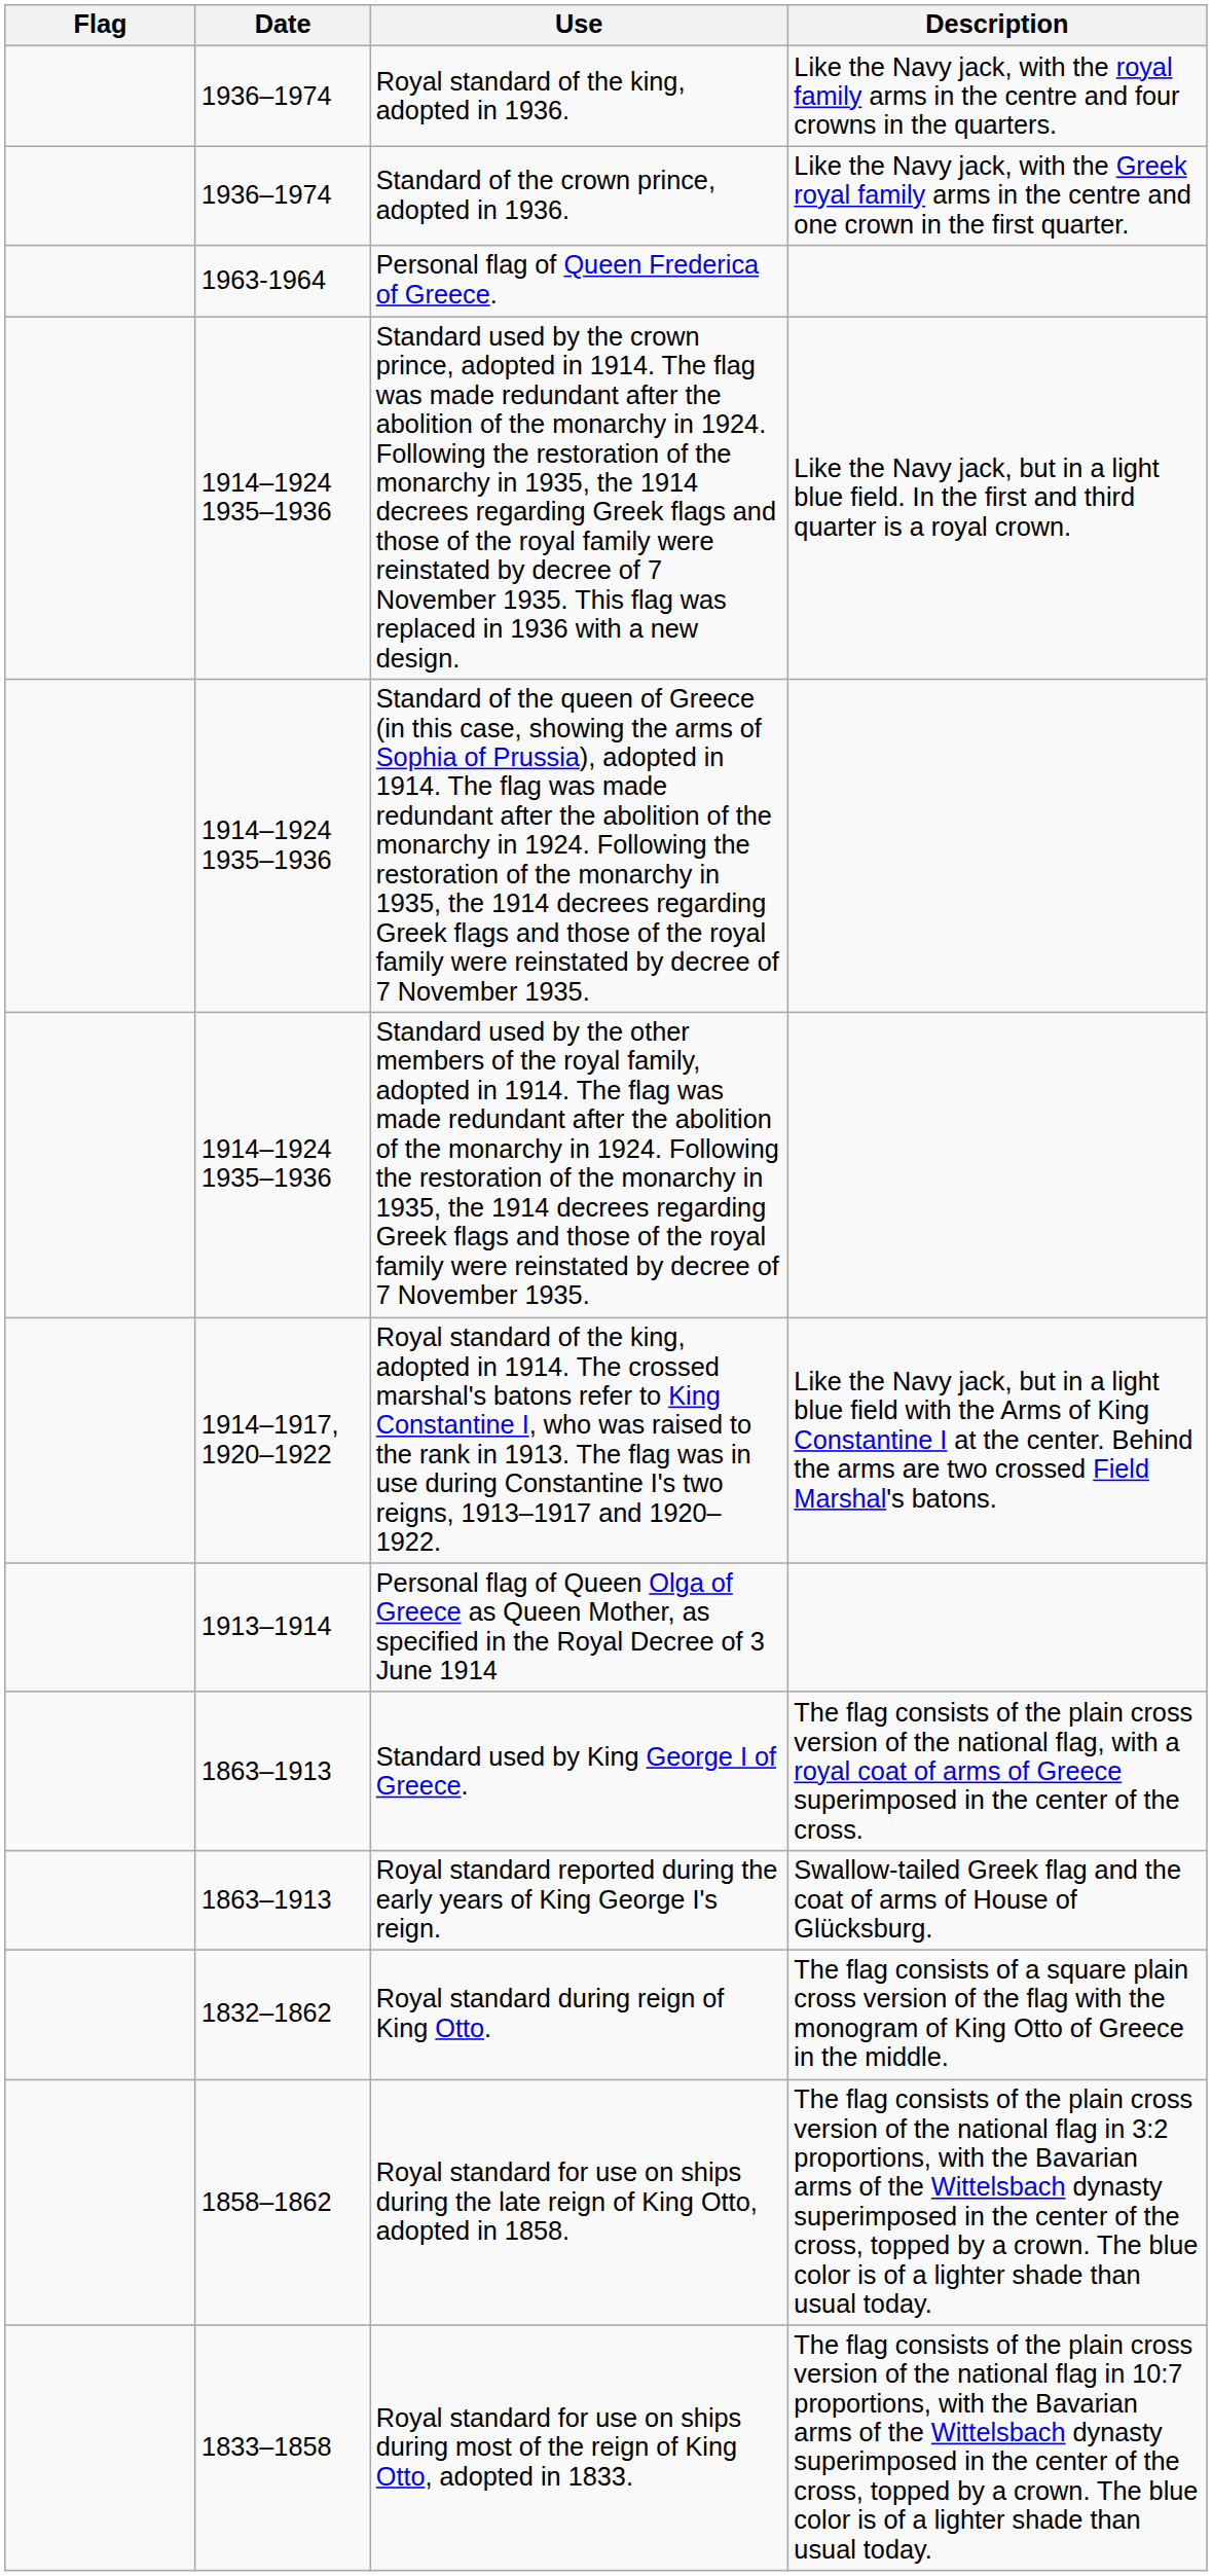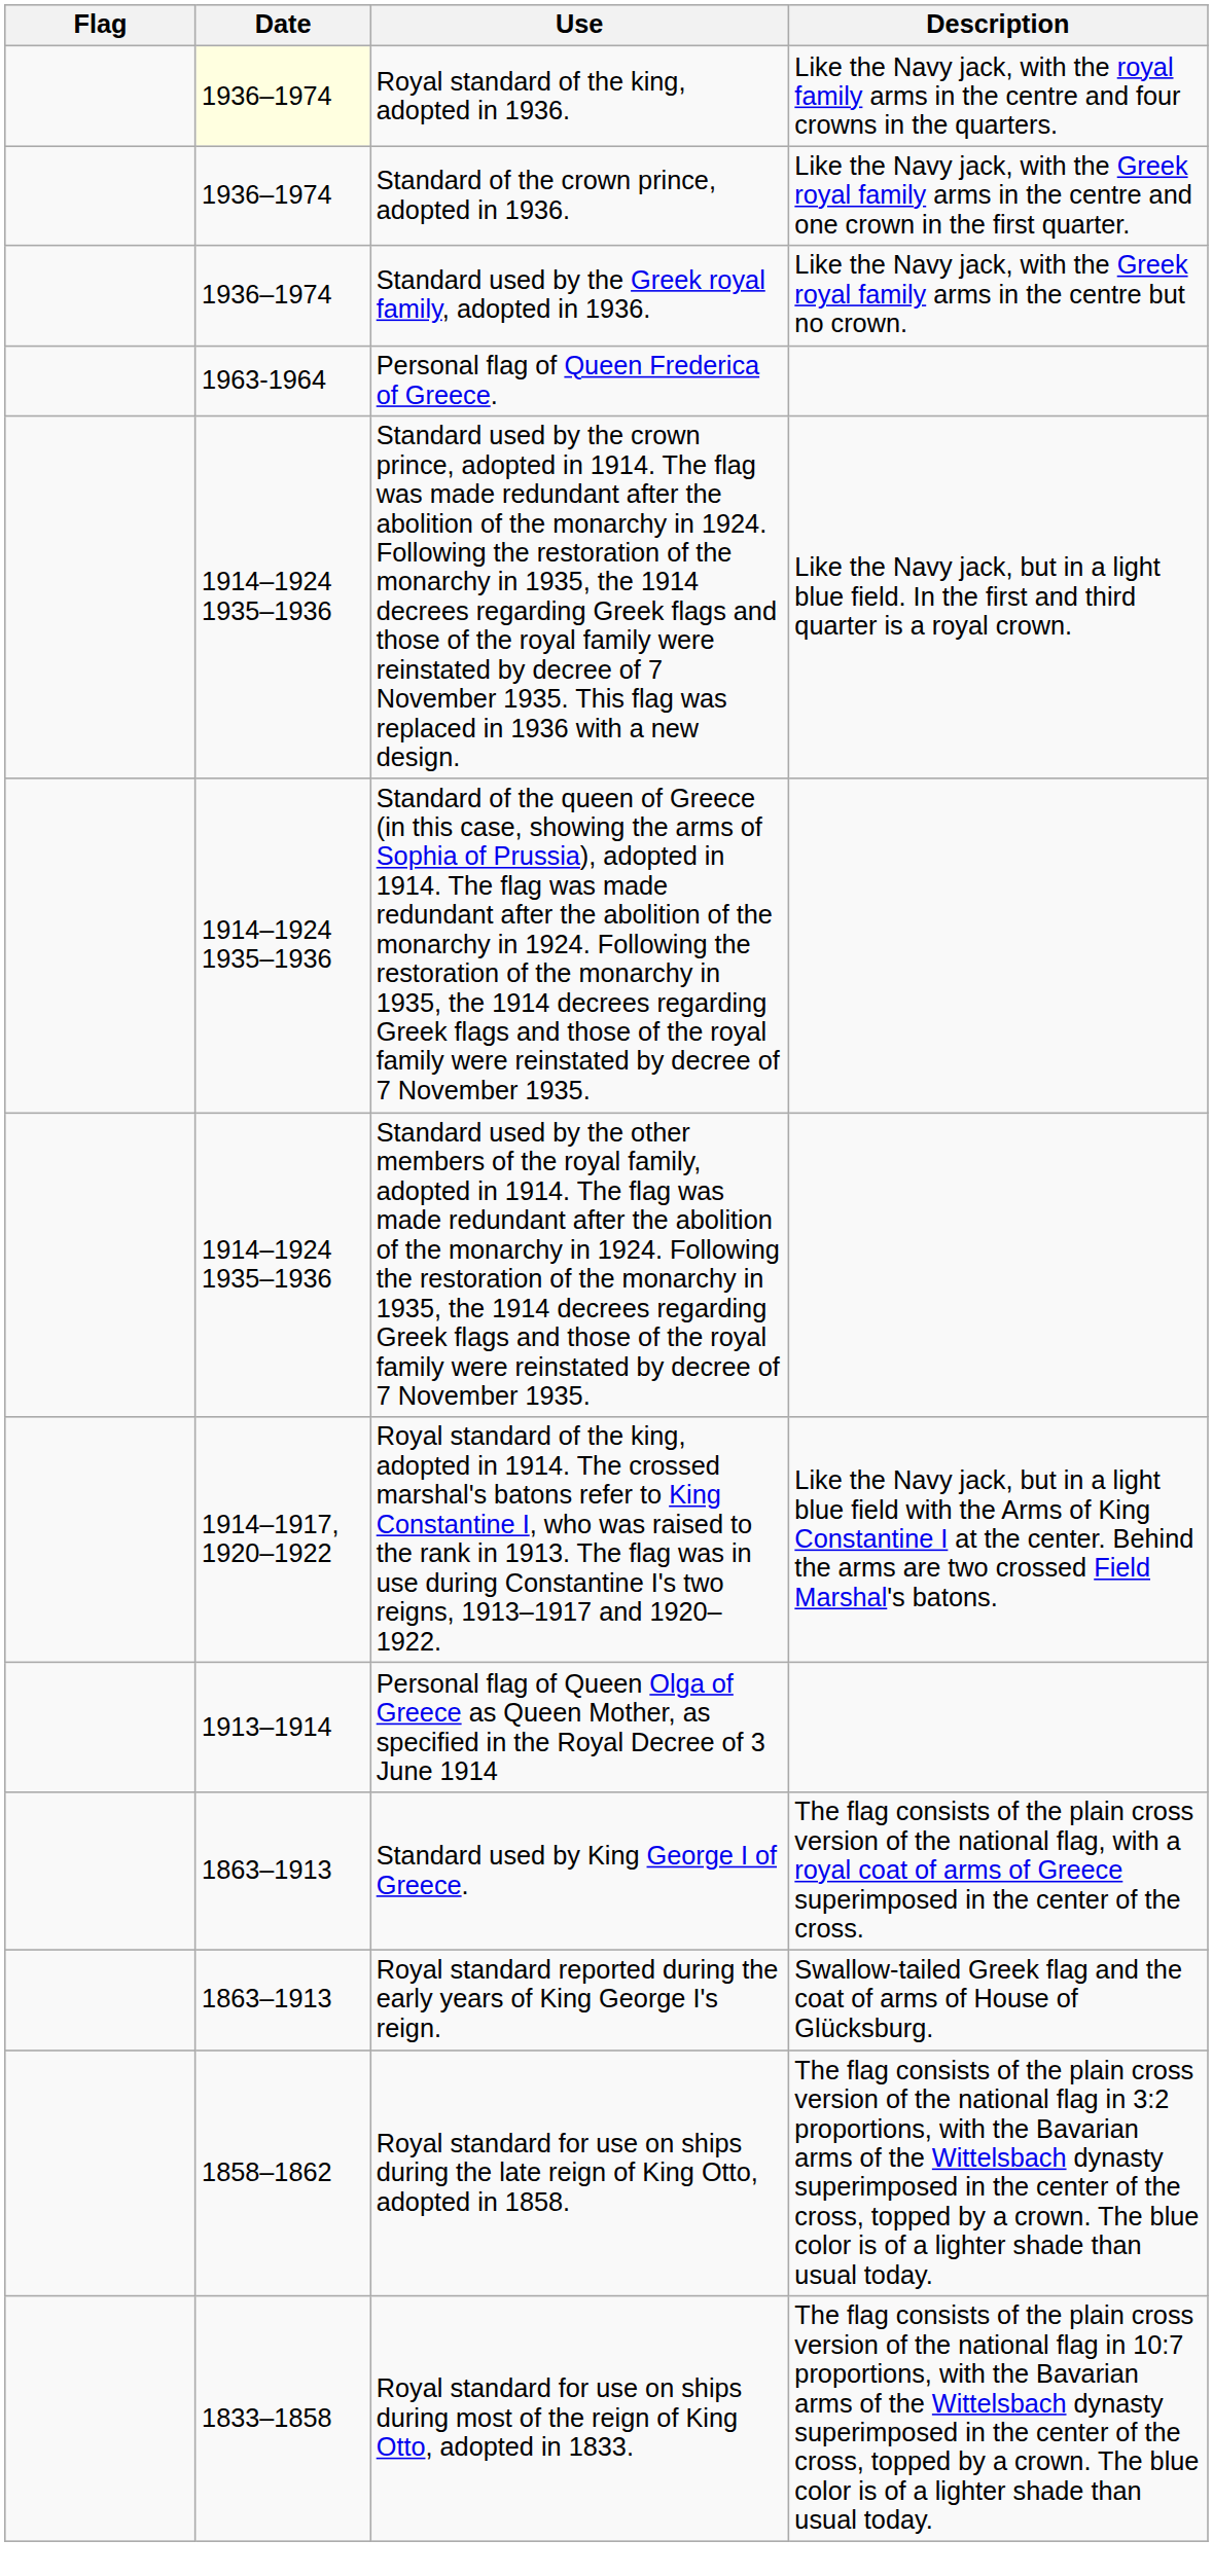 <table class="wikitable">
 <tr>
 <th style="width:110px;">Flag</th>
 <th style="width:100px;">Date</th>
 <th style="width:250px;">Use</th>
 <th style="width:250px;">Description</th>
 </tr>
 <tr>
 <td></td>
-<td>1936–1974</td>
+<td style="background: lightyellow;">1936–1974</td>
 <td>Royal standard of the king, adopted in 1936.</td>
 <td>Like the Navy jack, with the <a href='#'>royal family</a> arms in the centre and four crowns in the quarters.</td>
 </tr>
 <tr>
 <td></td>
 <td>1936–1974</td>
 <td>Standard of the crown prince, adopted in 1936.</td>
 <td>Like the Navy jack, with the <a href='#'>Greek royal family</a> arms in the centre and one crown in the first quarter.</td>
+</tr>
+<tr>
+<td></td>
+<td>1936–1974</td>
+<td>Standard used by the <a href='#'>Greek royal family</a>, adopted in 1936.</td>
+<td>Like the Navy jack, with the <a href='#'>Greek royal family</a> arms in the centre but no crown.</td>
 </tr>
 <tr>
 <td></td>
 <td>1963-1964</td>
 <td>Personal flag of <a href='#'>Queen Frederica of Greece</a>.</td>
 <td></td>
 </tr>
 <tr>
 <td></td>
 <td>1914–1924<br>1935–1936</td>
 <td>Standard used by the crown prince, adopted in 1914. The flag was made redundant after the abolition of the monarchy in 1924. Following the restoration of the monarchy in 1935, the 1914 decrees regarding Greek flags and those of the royal family were reinstated by decree of 7 November 1935. This flag was replaced in 1936 with a new design.</td>
 <td>Like the Navy jack, but in a light blue field. In the first and third quarter is a royal crown.</td>
 </tr>
 <tr>
 <td></td>
 <td>1914–1924<br>1935–1936</td>
 <td>Standard of the queen of Greece (in this case, showing the arms of <a href='#'>Sophia of Prussia</a>), adopted in 1914. The flag was made redundant after the abolition of the monarchy in 1924. Following the restoration of the monarchy in 1935, the 1914 decrees regarding Greek flags and those of the royal family were reinstated by decree of 7 November 1935.</td>
 <td></td>
 </tr>
 <tr>
 <td></td>
 <td>1914–1924<br>1935–1936</td>
 <td>Standard used by the other members of the royal family, adopted in 1914. The flag was made redundant after the abolition of the monarchy in 1924. Following the restoration of the monarchy in 1935, the 1914 decrees regarding Greek flags and those of the royal family were reinstated by decree of 7 November 1935.</td>
 <td></td>
 </tr>
 <tr>
 <td></td>
 <td>1914–1917, 1920–1922</td>
 <td>Royal standard of the king, adopted in 1914. The crossed marshal's batons refer to <a href='#'>King Constantine I</a>, who was raised to the rank in 1913. The flag was in use during Constantine I's two reigns, 1913–1917 and 1920–1922.</td>
 <td>Like the Navy jack, but in a light blue field with the Arms of King <a href='#'>Constantine I</a> at the center. Behind the arms are two crossed <a href='#'>Field Marshal</a>'s batons.</td>
 </tr>
 <tr>
 <td></td>
 <td>1913–1914</td>
 <td>Personal flag of Queen <a href='#'>Olga of Greece</a> as Queen Mother, as specified in the Royal Decree of 3 June 1914</td>
 <td></td>
 </tr>
 <tr>
 <td></td>
 <td>1863–1913</td>
 <td>Standard used by King <a href='#'>George I of Greece</a>.</td>
 <td>The flag consists of the plain cross version of the national flag, with a <a href='#'>royal coat of arms of Greece</a> superimposed in the center of the cross.</td>
 </tr>
 <tr>
 <td></td>
 <td>1863–1913</td>
 <td>Royal standard reported during the early years of King George I's reign.</td>
 <td>Swallow-tailed Greek flag and the coat of arms of House of Glücksburg.</td>
 </tr>
 <tr>
 <td></td>
-<td>1832–1862</td>
-<td>Royal standard during reign of King <a href='#'>Otto</a>.</td>
-<td>The flag consists of a square plain cross version of the flag with the monogram of King Otto of Greece in the middle.</td>
-</tr>
-<tr>
-<td></td>
 <td>1858–1862</td>
 <td>Royal standard for use on ships during the late reign of King Otto, adopted in 1858.</td>
 <td>The flag consists of the plain cross version of the national flag in 3:2 proportions, with the Bavarian arms of the <a href='#'>Wittelsbach</a> dynasty superimposed in the center of the cross, topped by a crown. The blue color is of a lighter shade than usual today.</td>
 </tr>
 <tr>
 <td></td>
 <td>1833–1858</td>
 <td>Royal standard for use on ships during most of the reign of King <a href='#'>Otto</a>, adopted in 1833.</td>
 <td>The flag consists of the plain cross version of the national flag in 10:7 proportions, with the Bavarian arms of the <a href='#'>Wittelsbach</a> dynasty superimposed in the center of the cross, topped by a crown. The blue color is of a lighter shade than usual today.</td>
 </tr>
 </table>
